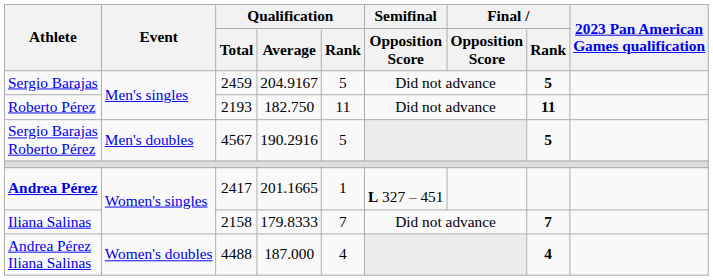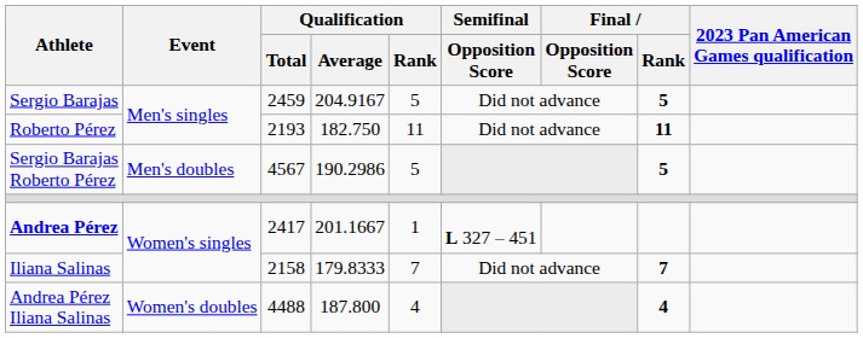 <table class="wikitable">
 <tr>
 <th rowspan="2">Athlete</th>
 <th rowspan="2">Event</th>
 <th colspan="3">Qualification</th>
 <th>Semifinal</th>
 <th colspan="2">Final / </th>
 <th rowspan="2"><a href='#'>2023 Pan American <br> Games qualification</a></th>
 </tr>
 <tr>
 <th>Total</th>
 <th>Average</th>
 <th>Rank</th>
 <th>Opposition<br>Score</th>
 <th>Opposition<br>Score</th>
 <th>Rank</th>
 </tr>
 <tr align="center">
 <td style="white-space: nowrap;" align="left"><a href='#'>Sergio Barajas</a></td>
 <td rowspan="2" align="left"><a href='#'>Men's singles</a></td>
 <td style="white-space: nowrap;">2459</td>
 <td>204.9167</td>
 <td style="white-space: nowrap;">5</td>
 <td colspan="2" style="white-space: nowrap;">Did not advance</td>
 <td><strong>5</strong></td>
 <td></td>
 </tr>
 <tr align="center">
 <td style="white-space: nowrap;" align="left"><a href='#'>Roberto Pérez</a></td>
 <td style="white-space: nowrap;">2193</td>
 <td>182.750</td>
 <td data-sort-value="" style="vertical-align:middle; text-align:center" class="table-na">11</td>
 <td colspan="2">Did not advance</td>
 <td><strong>11</strong></td>
 <td></td>
 </tr>
 <tr align="center">
 <td style="white-space: nowrap;" align="left"><a href='#'>Sergio Barajas</a><br><a href='#'>Roberto Pérez</a></td>
 <td style="white-space: nowrap;" align="left"><a href='#'>Men's doubles</a></td>
 <td>4567</td>
-<td>190.2916</td>
+<td>190.2986</td>
 <td>5</td>
 <td style="background: #ECECEC; vertical-align: middle; text-align: center; " class="table-cast" colspan="2"></td>
 <td><strong>5</strong></td>
 <td></td>
 </tr>
 <tr bgcolor=#ddd>
 <td colspan=9></td>
 </tr>
 <tr align="center">
 <td style="white-space: nowrap;" align="left"><a href='#'><strong>Andrea Pérez</strong></a></td>
 <td rowspan="2" align="left"><a href='#'>Women's singles</a></td>
 <td style="white-space: nowrap;">2417</td>
-<td>201.1665</td>
+<td>201.1667</td>
 <td style="white-space: nowrap;">1</td>
 <td><br><strong>L</strong> 327 – 451</td>
 <td></td>
 <td></td>
 <td></td>
 </tr>
 <tr align="center">
 <td style="white-space: nowrap;" align="left"><a href='#'>Iliana Salinas</a></td>
 <td style="white-space: nowrap;">2158</td>
 <td>179.8333</td>
 <td>7</td>
 <td colspan="2">Did not advance</td>
 <td><strong>7</strong></td>
 <td></td>
 </tr>
 <tr align="center">
 <td style="white-space: nowrap;" align="left"><a href='#'>Andrea Pérez</a><br><a href='#'>Iliana Salinas</a></td>
 <td style="white-space: nowrap;" align="left"><a href='#'>Women's doubles</a></td>
 <td>4488</td>
-<td>187.000</td>
+<td>187.800</td>
 <td>4</td>
 <td style="background: #ECECEC; vertical-align: middle; text-align: center; " class="table-cast" colspan="2"></td>
 <td><strong>4</strong></td>
 <td></td>
 </tr>
 </table>
